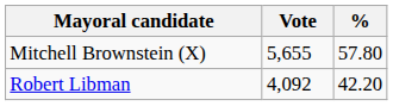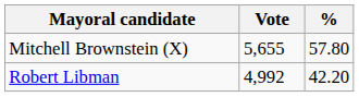 <table class="wikitable">
 <tr>
 <th bgcolor="#DDDDFF" width="200px">Mayoral candidate</th>
 <th bgcolor="#DDDDFF" width="50px">Vote</th>
 <th bgcolor="#DDDDFF" width="30px">%</th>
 </tr>
 <tr>
 <td>Mitchell Brownstein (X)</td>
 <td>5,655</td>
 <td>57.80</td>
 </tr>
 <tr>
 <td><a href='#'>Robert Libman</a></td>
-<td>4,092</td>
+<td>4,992</td>
 <td>42.20</td>
 </tr>
 </table>
